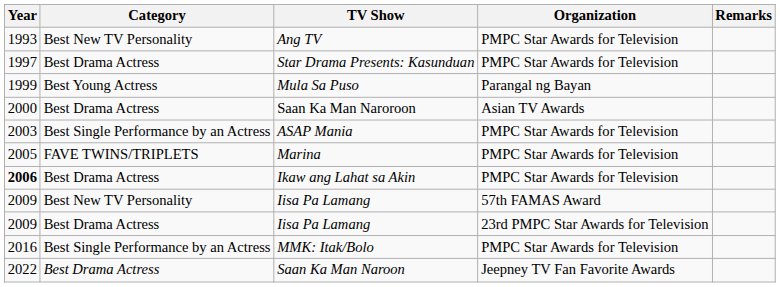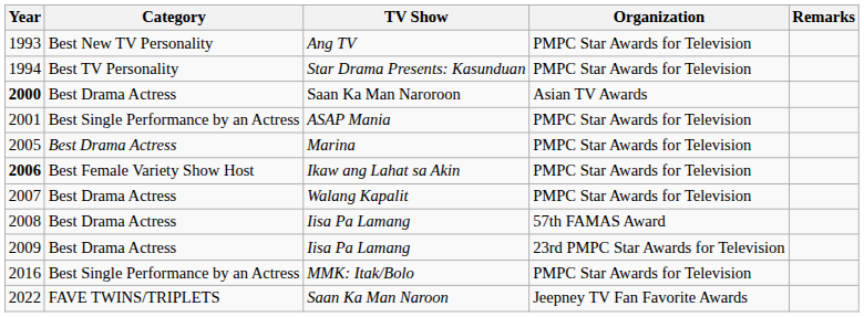 <table class="wikitable">
 <tr>
 <th>Year</th>
 <th>Category</th>
 <th>TV Show</th>
 <th>Organization</th>
 <th>Remarks</th>
 </tr>
 <tr>
 <td>1993</td>
 <td>Best New TV Personality</td>
 <td><em>Ang TV</em></td>
 <td>PMPC Star Awards for Television</td>
 <td></td>
 </tr>
 <tr>
-<td>1997</td>
-<td>Best Drama Actress</td>
+<td>1994</td>
+<td>Best TV Personality</td>
 <td><em>Star Drama Presents: Kasunduan</em></td>
 <td>PMPC Star Awards for Television</td>
 <td></td>
 </tr>
 <tr>
-<td>1999</td>
-<td>Best Young Actress</td>
-<td><em>Mula Sa Puso</em></td>
-<td>Parangal ng Bayan</td>
-<td></td>
-</tr>
-<tr>
-<td>2000</td>
+<td><strong>2000</strong></td>
 <td>Best Drama Actress</td>
 <td>Saan Ka Man Naroroon</td>
 <td>Asian TV Awards</td>
 <td></td>
 </tr>
 <tr>
-<td>2003</td>
+<td>2001</td>
 <td>Best Single Performance by an Actress</td>
 <td><em>ASAP Mania</em></td>
 <td>PMPC Star Awards for Television</td>
 <td></td>
 </tr>
 <tr>
 <td>2005</td>
-<td>FAVE TWINS/TRIPLETS</td>
+<td><em>Best Drama Actress</em></td>
 <td><em>Marina</em></td>
 <td>PMPC Star Awards for Television</td>
 <td></td>
 </tr>
 <tr>
 <td><strong>2006</strong></td>
-<td>Best Drama Actress</td>
+<td>Best Female Variety Show Host</td>
 <td><em>Ikaw ang Lahat sa Akin</em></td>
 <td>PMPC Star Awards for Television</td>
 <td></td>
 </tr>
 <tr>
-<td>2009</td>
-<td>Best New TV Personality</td>
+<td>2007</td>
+<td>Best Drama Actress</td>
+<td><em>Walang Kapalit</em></td>
+<td>PMPC Star Awards for Television</td>
+<td></td>
+</tr>
+<tr>
+<td>2008</td>
+<td>Best Drama Actress</td>
 <td><em>Iisa Pa Lamang</em></td>
 <td>57th FAMAS Award</td>
 <td></td>
 </tr>
 <tr>
 <td>2009</td>
 <td>Best Drama Actress</td>
 <td><em>Iisa Pa Lamang</em></td>
 <td>23rd PMPC Star Awards for Television</td>
 <td></td>
 </tr>
 <tr>
 <td>2016</td>
 <td>Best Single Performance by an Actress</td>
 <td><em>MMK: Itak/Bolo</em></td>
 <td>PMPC Star Awards for Television</td>
 <td></td>
 </tr>
 <tr>
 <td>2022</td>
-<td><em>Best Drama Actress</em></td>
+<td>FAVE TWINS/TRIPLETS</td>
 <td><em>Saan Ka Man Naroon</em></td>
 <td>Jeepney TV Fan Favorite Awards</td>
 <td></td>
 </tr>
 </table>
